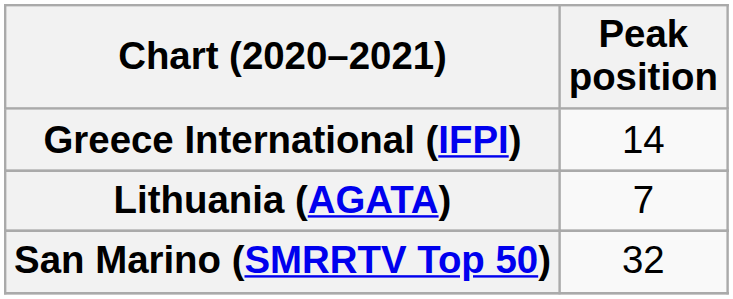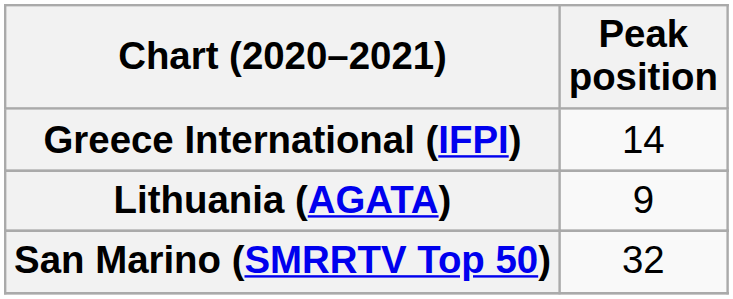 <table class="wikitable sortable plainrowheaders" style="text-align:center;">
 <tr>
 <th>Chart (2020–2021)</th>
 <th>Peak<br>position</th>
 </tr>
 <tr>
 <th scope="row">Greece International (<a href='#'>IFPI</a>)</th>
 <td>14</td>
 </tr>
 <tr>
 </tr>
 <tr>
 <th scope="row">Lithuania (<a href='#'>AGATA</a>)</th>
-<td>7</td>
+<td>9</td>
 </tr>
 <tr>
 </tr>
 <tr>
 <th scope="row">San Marino (<a href='#'>SMRRTV Top 50</a>)</th>
 <td>32</td>
 </tr>
 <tr>
 </tr>
 </table>
